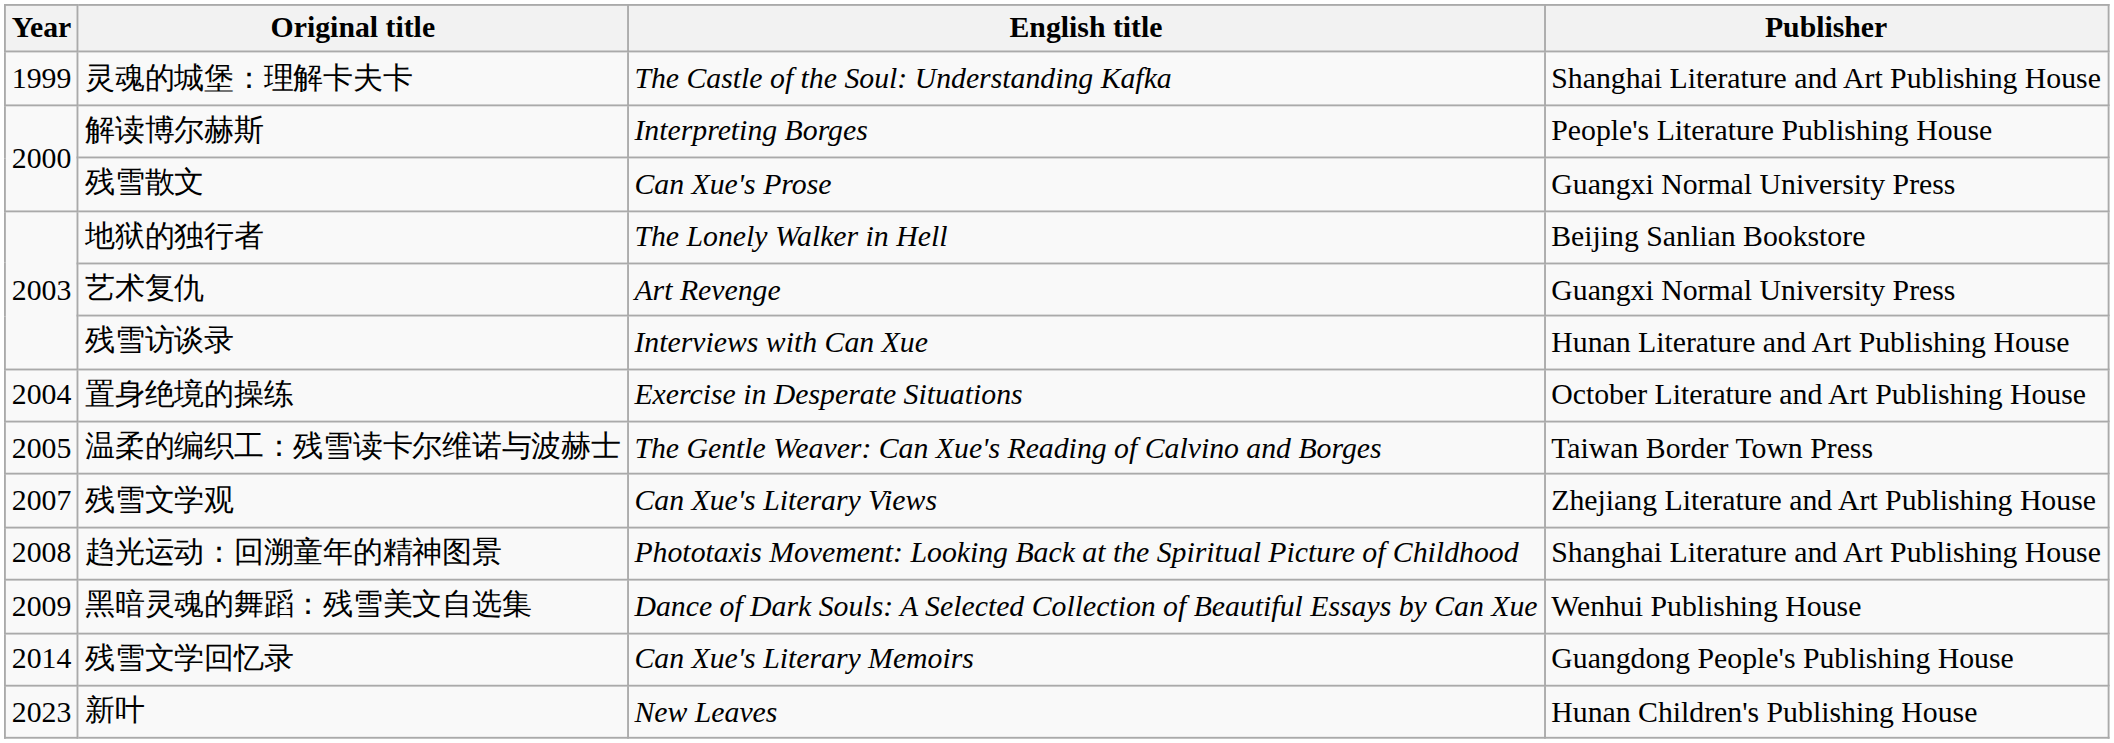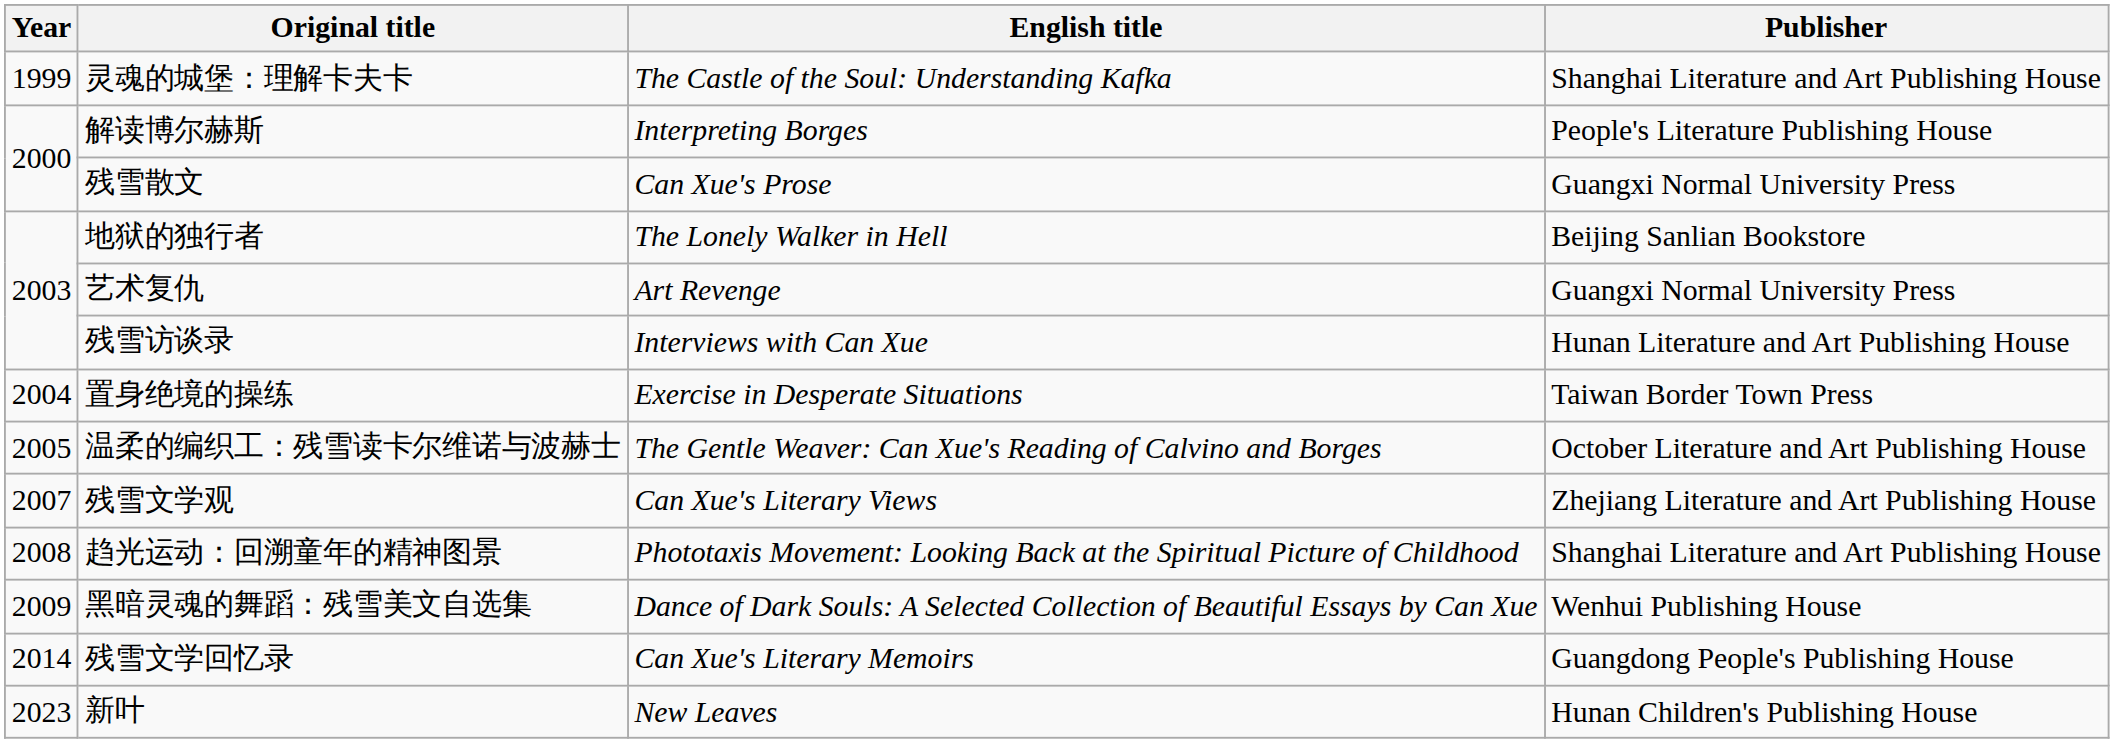 <table class="wikitable">
 <tr>
 <th>Year</th>
 <th>Original title</th>
 <th>English title</th>
 <th>Publisher</th>
 </tr>
 <tr>
 <td>1999</td>
 <td>灵魂的城堡：理解卡夫卡</td>
 <td><em>The Castle of the Soul: Understanding Kafka</em></td>
 <td>Shanghai Literature and Art Publishing House</td>
 </tr>
 <tr>
 <td rowspan="2">2000</td>
 <td>解读博尔赫斯</td>
 <td><em>Interpreting Borges</em></td>
 <td>People's Literature Publishing House</td>
 </tr>
 <tr>
 <td>残雪散文</td>
 <td><em>Can Xue's Prose</em></td>
 <td>Guangxi Normal University Press</td>
 </tr>
 <tr>
 <td rowspan="3">2003</td>
 <td>地狱的独行者</td>
 <td><em>The Lonely Walker in Hell</em></td>
 <td>Beijing Sanlian Bookstore</td>
 </tr>
 <tr>
 <td>艺术复仇</td>
 <td><em>Art Revenge</em></td>
 <td>Guangxi Normal University Press</td>
 </tr>
 <tr>
 <td>残雪访谈录</td>
 <td><em>Interviews with Can Xue</em></td>
 <td>Hunan Literature and Art Publishing House</td>
 </tr>
 <tr>
 <td>2004</td>
 <td>置身绝境的操练</td>
 <td><em>Exercise in Desperate Situations</em></td>
-<td>October Literature and Art Publishing House</td>
+<td>Taiwan Border Town Press</td>
 </tr>
 <tr>
 <td>2005</td>
 <td>温柔的编织工：残雪读卡尔维诺与波赫士</td>
 <td><em>The Gentle Weaver: Can Xue's Reading of Calvino and Borges</em></td>
-<td>Taiwan Border Town Press</td>
+<td>October Literature and Art Publishing House</td>
 </tr>
 <tr>
 <td>2007</td>
 <td>残雪文学观</td>
 <td><em>Can Xue's Literary Views</em></td>
 <td>Zhejiang Literature and Art Publishing House</td>
 </tr>
 <tr>
 <td>2008</td>
 <td>趋光运动：回溯童年的精神图景</td>
 <td><em>Phototaxis Movement: Looking Back at the Spiritual Picture of Childhood</em></td>
 <td>Shanghai Literature and Art Publishing House</td>
 </tr>
 <tr>
 <td>2009</td>
 <td>黑暗灵魂的舞蹈：残雪美文自选集</td>
 <td><em>Dance of Dark Souls: A Selected Collection of Beautiful Essays by Can Xue</em></td>
 <td>Wenhui Publishing House</td>
 </tr>
 <tr>
 <td>2014</td>
 <td>残雪文学回忆录</td>
 <td><em>Can Xue's Literary Memoirs</em></td>
 <td>Guangdong People's Publishing House</td>
 </tr>
 <tr>
 <td>2023</td>
 <td>新叶</td>
 <td><em>New Leaves</em></td>
 <td>Hunan Children's Publishing House</td>
 </tr>
 </table>
